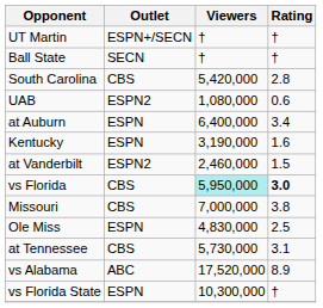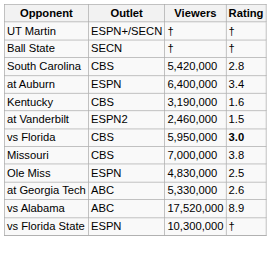 <table class="wikitable">
 <tr>
 <th>Opponent</th>
 <th>Outlet</th>
 <th>Viewers</th>
 <th>Rating</th>
 </tr>
 <tr>
 <td>UT Martin</td>
 <td>ESPN+/SECN</td>
 <td>†</td>
 <td>†</td>
 </tr>
 <tr>
 <td>Ball State</td>
 <td>SECN</td>
 <td>†</td>
 <td>†</td>
 </tr>
 <tr>
 <td>South Carolina</td>
 <td>CBS</td>
 <td>5,420,000</td>
 <td>2.8</td>
 </tr>
 <tr>
-<td>UAB</td>
-<td>ESPN2</td>
-<td>1,080,000</td>
-<td>0.6</td>
-</tr>
-<tr>
 <td>at Auburn</td>
 <td>ESPN</td>
 <td>6,400,000</td>
 <td>3.4</td>
 </tr>
 <tr>
 <td>Kentucky</td>
-<td>ESPN</td>
+<td>CBS</td>
 <td>3,190,000</td>
 <td>1.6</td>
 </tr>
 <tr>
 <td>at Vanderbilt</td>
 <td>ESPN2</td>
 <td>2,460,000</td>
 <td>1.5</td>
 </tr>
 <tr>
 <td>vs Florida</td>
 <td>CBS</td>
-<td style="background: paleturquoise;">5,950,000</td>
+<td>5,950,000</td>
 <td><strong>3.0</strong></td>
 </tr>
 <tr>
 <td>Missouri</td>
 <td>CBS</td>
 <td>7,000,000</td>
 <td>3.8</td>
 </tr>
 <tr>
 <td>Ole Miss</td>
 <td>ESPN</td>
 <td>4,830,000</td>
 <td>2.5</td>
 </tr>
 <tr>
-<td>at Tennessee</td>
-<td>CBS</td>
-<td>5,730,000</td>
-<td>3.1</td>
+<td>at Georgia Tech</td>
+<td>ABC</td>
+<td>5,330,000</td>
+<td>2.6</td>
 </tr>
 <tr>
 <td>vs Alabama</td>
 <td>ABC</td>
 <td>17,520,000</td>
 <td>8.9</td>
 </tr>
 <tr>
 <td>vs Florida State</td>
 <td>ESPN</td>
 <td>10,300,000</td>
 <td>†</td>
 </tr>
 <tr>
 </tr>
 </table>
